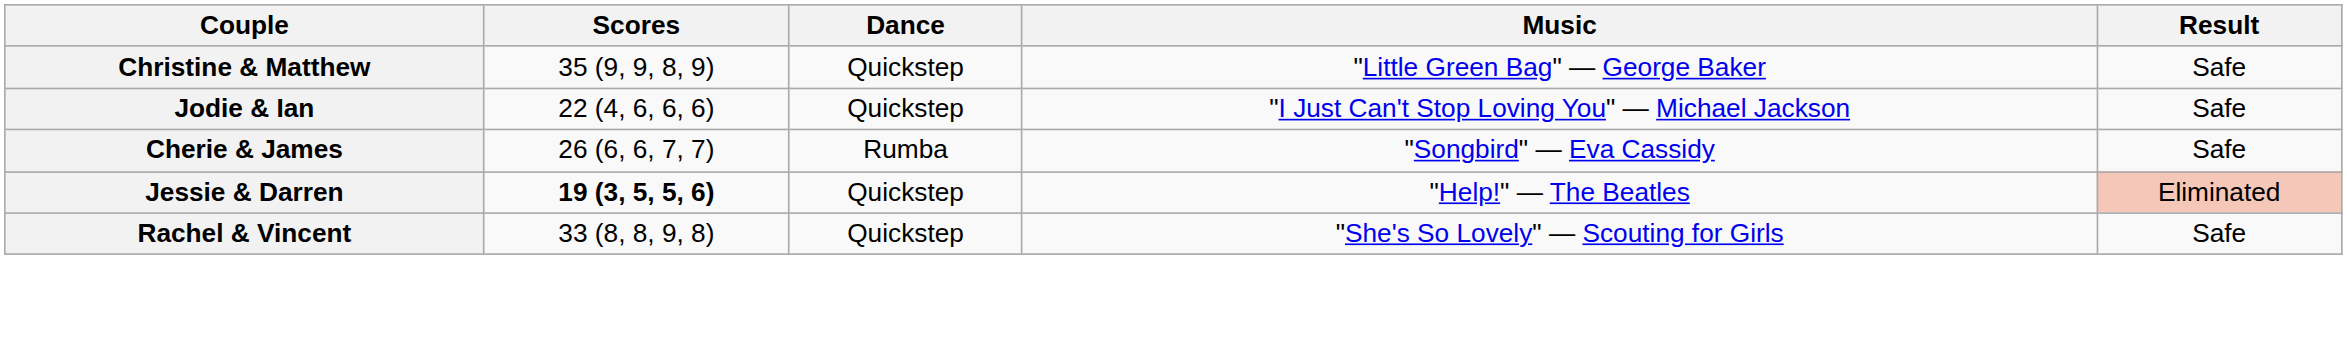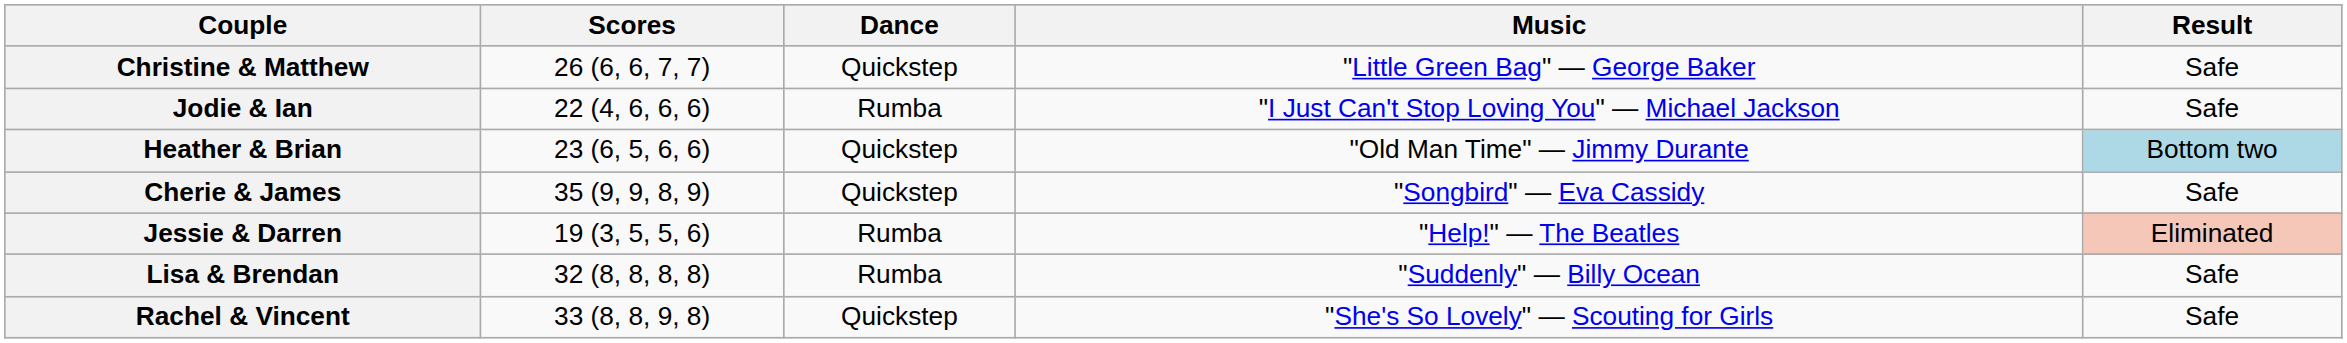 <table class="wikitable sortable" style="text-align:center; width:90%">
 <tr>
 <th scope="col">Couple</th>
 <th scope="col">Scores</th>
 <th scope="col" class="unsortable">Dance</th>
 <th scope="col" class="unsortable">Music</th>
 <th scope="col" class="unsortable">Result</th>
 </tr>
 <tr>
 <th scope="row">Christine & Matthew</th>
-<td>35 (9, 9, 8, 9)</td>
+<td>26 (6, 6, 7, 7)</td>
 <td>Quickstep</td>
 <td>"<a href='#'>Little Green Bag</a>" — <a href='#'>George Baker</a></td>
 <td>Safe</td>
 </tr>
 <tr>
 <th scope="row">Jodie & Ian</th>
 <td>22 (4, 6, 6, 6)</td>
-<td>Quickstep</td>
+<td>Rumba</td>
 <td>"<a href='#'>I Just Can't Stop Loving You</a>" — <a href='#'>Michael Jackson</a></td>
 <td>Safe</td>
 </tr>
 <tr>
+<th scope="row">Heather & Brian</th>
+<td>23 (6, 5, 6, 6)</td>
+<td>Quickstep</td>
+<td>"Old Man Time" — <a href='#'>Jimmy Durante</a></td>
+<td bgcolor="lightblue">Bottom two</td>
+</tr>
+<tr>
 <th scope="row">Cherie & James</th>
-<td>26 (6, 6, 7, 7)</td>
-<td>Rumba</td>
+<td>35 (9, 9, 8, 9)</td>
+<td>Quickstep</td>
 <td>"<a href='#'>Songbird</a>" — <a href='#'>Eva Cassidy</a></td>
 <td>Safe</td>
 </tr>
 <tr>
 <th scope="row">Jessie & Darren</th>
-<td><strong>19 (3, 5, 5, 6)</strong></td>
-<td>Quickstep</td>
+<td>19 (3, 5, 5, 6)</td>
+<td>Rumba</td>
 <td>"<a href='#'>Help!</a>" — <a href='#'>The Beatles</a></td>
 <td bgcolor="f4c7b8">Eliminated</td>
+</tr>
+<tr>
+<th scope="row">Lisa & Brendan</th>
+<td>32 (8, 8, 8, 8)</td>
+<td>Rumba</td>
+<td>"<a href='#'>Suddenly</a>" — <a href='#'>Billy Ocean</a></td>
+<td>Safe</td>
 </tr>
 <tr>
 <th scope="row">Rachel & Vincent</th>
 <td>33 (8, 8, 9, 8)</td>
 <td>Quickstep</td>
 <td>"<a href='#'>She's So Lovely</a>" — <a href='#'>Scouting for Girls</a></td>
 <td>Safe</td>
 </tr>
 </table>
